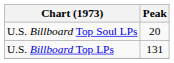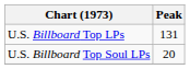 <table class="wikitable">
 <tr>
 <th>Chart (1973)</th>
 <th>Peak<br></th>
 </tr>
 <tr>
+<td>U.S. <a href='#'><em>Billboard</em> Top LPs</a></td>
+<td align="center">131</td>
+</tr>
+<tr>
 <td>U.S. <em>Billboard</em> <a href='#'>Top Soul LPs</a></td>
 <td align="center">20</td>
 </tr>
 <tr>
-<td>U.S. <a href='#'><em>Billboard</em> Top LPs</a></td>
-<td align="center">131</td>
-</tr>
-<tr>
 </tr>
 </table>
